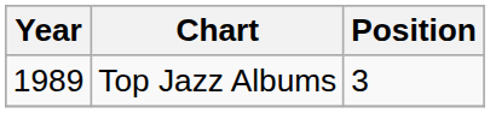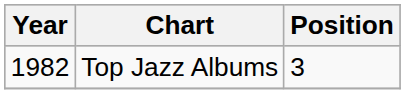 <table class="wikitable" border="1">
 <tr>
 <th>Year</th>
 <th>Chart</th>
 <th>Position</th>
 </tr>
 <tr>
-<td>1989</td>
+<td>1982</td>
 <td>Top Jazz Albums</td>
 <td>3</td>
 </tr>
 <tr>
 </tr>
 </table>
